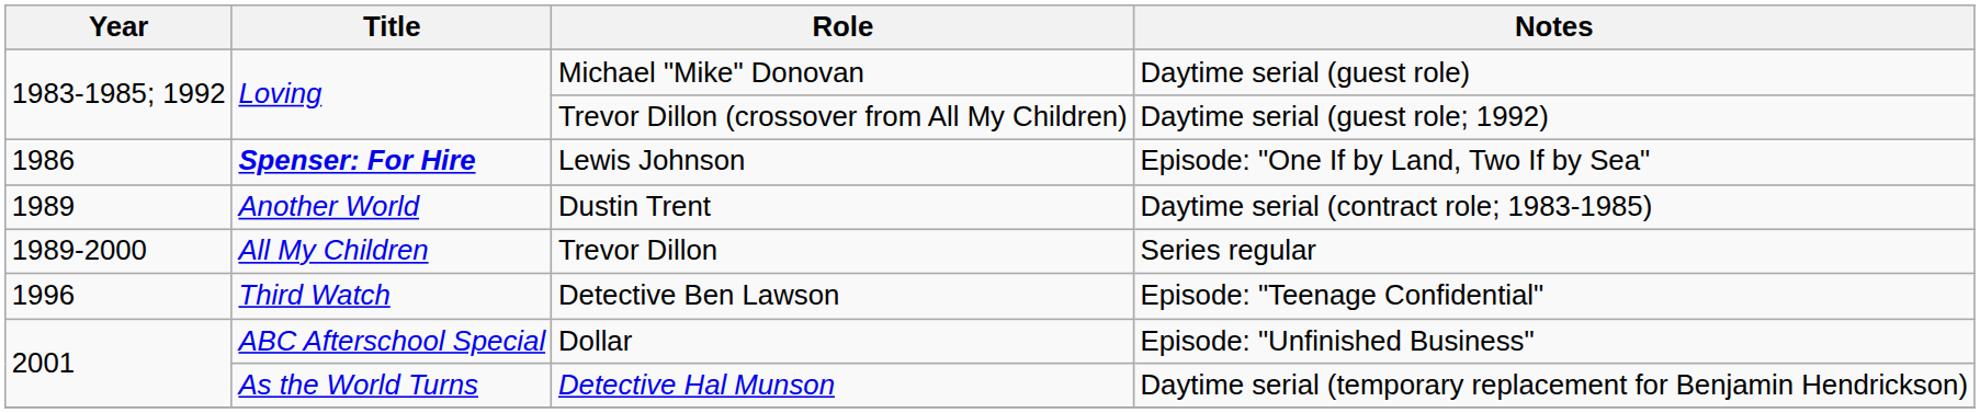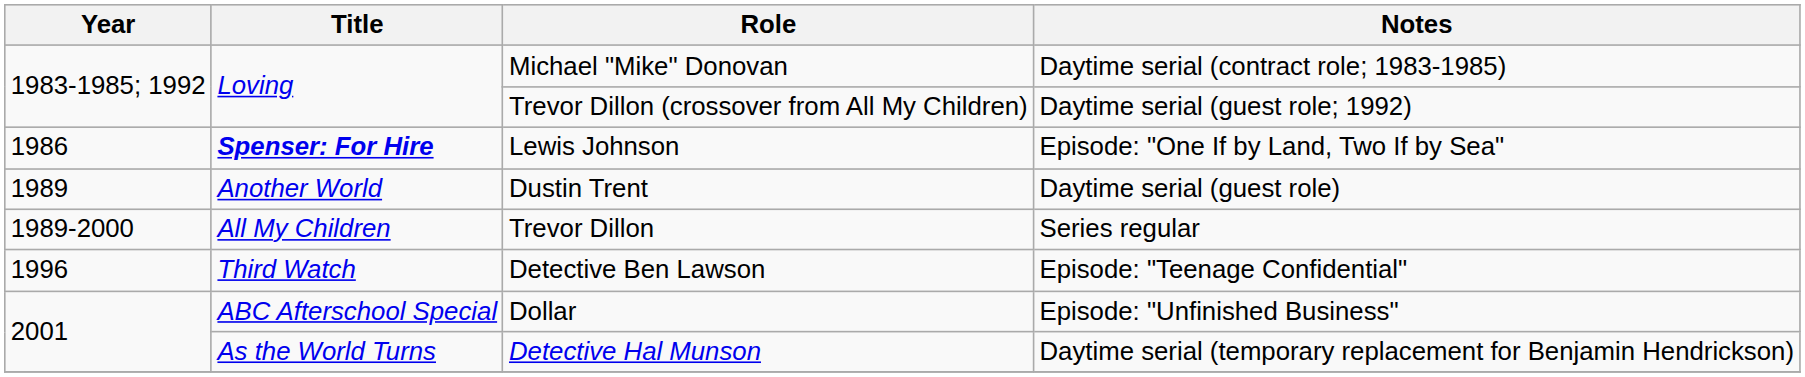 <table class="wikitable">
 <tr>
 <th>Year</th>
 <th>Title</th>
 <th>Role</th>
 <th>Notes</th>
 </tr>
 <tr>
 <td rowspan=2>1983-1985; 1992</td>
 <td rowspan=2><em><a href='#'>Loving</a></em></td>
 <td>Michael "Mike" Donovan</td>
-<td>Daytime serial (guest role)</td>
+<td>Daytime serial (contract role; 1983-1985)</td>
 </tr>
 <tr>
 <td>Trevor Dillon (crossover from All My Children)</td>
 <td>Daytime serial (guest role; 1992)</td>
 </tr>
 <tr>
 <td>1986</td>
 <td><strong><em><a href='#'>Spenser: For Hire</a> </em></strong></td>
 <td>Lewis Johnson</td>
 <td>Episode: "One If by Land, Two If by Sea"</td>
 </tr>
 <tr>
 <td>1989</td>
 <td><em><a href='#'>Another World</a></em></td>
 <td>Dustin Trent</td>
-<td>Daytime serial (contract role; 1983-1985)</td>
+<td>Daytime serial (guest role)</td>
 </tr>
 <tr>
 <td>1989-2000</td>
 <td><em><a href='#'>All My Children</a></em></td>
 <td>Trevor Dillon</td>
 <td>Series regular</td>
 </tr>
 <tr>
 <td>1996</td>
 <td><em><a href='#'>Third Watch</a></em></td>
 <td>Detective Ben Lawson</td>
 <td>Episode: "Teenage Confidential"</td>
 </tr>
 <tr>
 <td rowspan=2>2001</td>
 <td><em><a href='#'>ABC Afterschool Special</a></em></td>
 <td>Dollar</td>
 <td>Episode: "Unfinished Business"</td>
 </tr>
 <tr>
 <td><em><a href='#'>As the World Turns</a></em></td>
 <td><em><a href='#'>Detective Hal Munson</a></em></td>
 <td>Daytime serial (temporary replacement for Benjamin Hendrickson)</td>
 </tr>
 <tr>
 </tr>
 </table>
